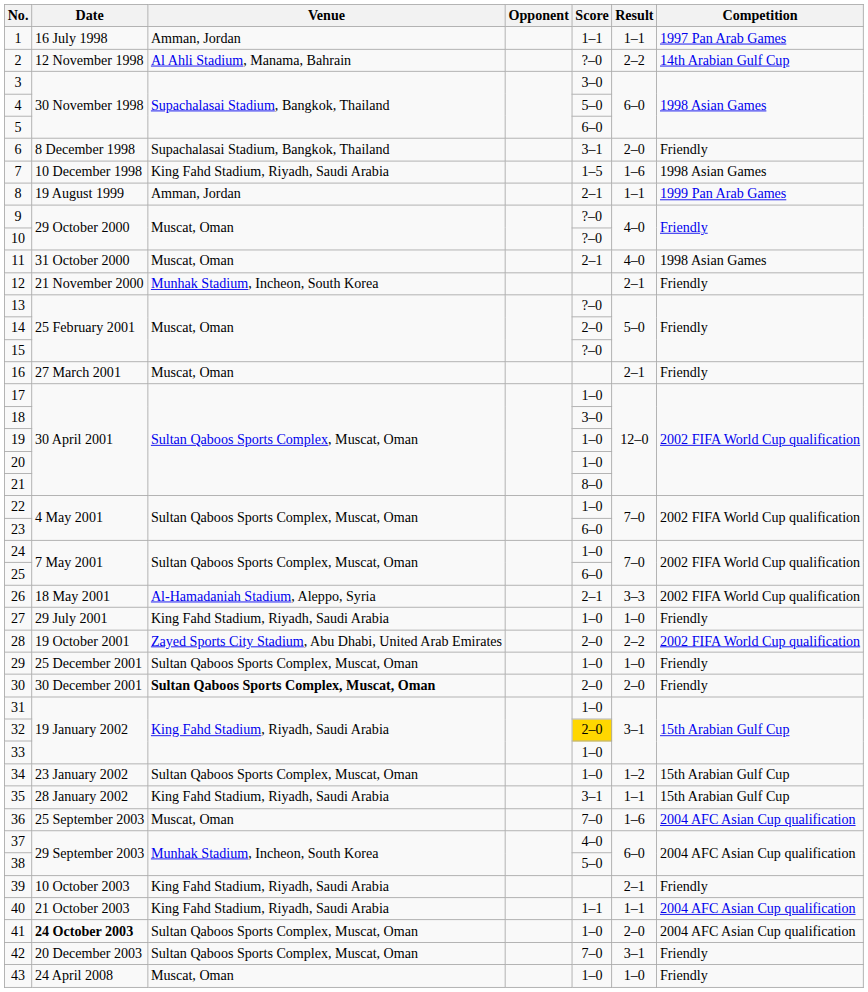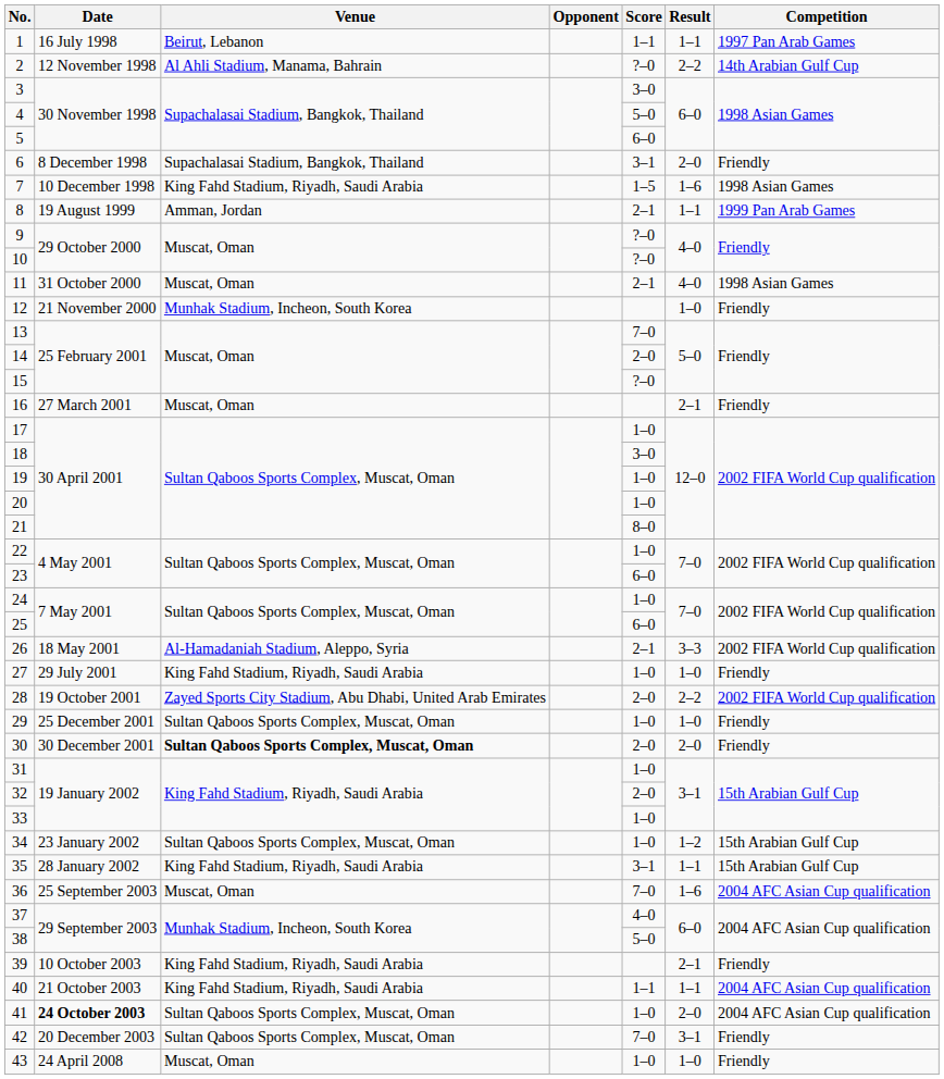 <table class="wikitable sortable">
 <tr>
 <th scope="col">No.</th>
 <th scope="col">Date</th>
 <th scope="col">Venue</th>
 <th scope="col">Opponent</th>
 <th scope="col">Score</th>
 <th scope="col">Result</th>
 <th scope="col">Competition</th>
 </tr>
 <tr>
 <td style="text-align:center">1</td>
 <td>16 July 1998</td>
-<td>Amman, Jordan</td>
+<td><a href='#'>Beirut</a>, Lebanon</td>
 <td></td>
 <td style="text-align:center">1–1</td>
 <td style="text-align:center">1–1</td>
 <td><a href='#'>1997 Pan Arab Games</a></td>
 </tr>
 <tr>
 <td style="text-align:center">2</td>
 <td>12 November 1998</td>
 <td><a href='#'>Al Ahli Stadium</a>, Manama, Bahrain</td>
 <td></td>
 <td style="text-align:center">?–0</td>
 <td style="text-align:center">2–2</td>
 <td><a href='#'>14th Arabian Gulf Cup</a></td>
 </tr>
 <tr>
 <td style="text-align:center">3</td>
 <td rowspan="3">30 November 1998</td>
 <td rowspan="3"><a href='#'>Supachalasai Stadium</a>, Bangkok, Thailand</td>
 <td rowspan="3"></td>
 <td style="text-align:center">3–0</td>
 <td rowspan="3" style="text-align:center">6–0</td>
 <td rowspan="3"><a href='#'>1998 Asian Games</a></td>
 </tr>
 <tr>
 <td style="text-align:center">4</td>
 <td style="text-align:center">5–0</td>
 </tr>
 <tr>
 <td style="text-align:center">5</td>
 <td style="text-align:center">6–0</td>
 </tr>
 <tr>
 <td style="text-align:center">6</td>
 <td>8 December 1998</td>
 <td>Supachalasai Stadium, Bangkok, Thailand</td>
 <td></td>
 <td style="text-align:center">3–1</td>
 <td style="text-align:center">2–0</td>
 <td>Friendly</td>
 </tr>
 <tr>
 <td style="text-align:center">7</td>
 <td>10 December 1998</td>
 <td>King Fahd Stadium, Riyadh, Saudi Arabia</td>
 <td></td>
 <td style="text-align:center">1–5</td>
 <td style="text-align:center">1–6</td>
 <td>1998 Asian Games</td>
 </tr>
 <tr>
 <td style="text-align:center">8</td>
 <td>19 August 1999</td>
 <td>Amman, Jordan</td>
 <td></td>
 <td style="text-align:center">2–1</td>
 <td style="text-align:center">1–1</td>
 <td><a href='#'>1999 Pan Arab Games</a></td>
 </tr>
 <tr>
 <td style="text-align:center">9</td>
 <td rowspan="2">29 October 2000</td>
 <td rowspan="2">Muscat, Oman</td>
 <td rowspan="2"></td>
 <td style="text-align:center">?–0</td>
 <td rowspan="2" style="text-align:center">4–0</td>
 <td rowspan="2"><a href='#'>Friendly</a></td>
 </tr>
 <tr>
 <td style="text-align:center">10</td>
 <td style="text-align:center">?–0</td>
 </tr>
 <tr>
 <td style="text-align:center">11</td>
 <td>31 October 2000</td>
 <td>Muscat, Oman</td>
 <td></td>
 <td style="text-align:center">2–1</td>
 <td style="text-align:center">4–0</td>
 <td>1998 Asian Games</td>
 </tr>
 <tr>
 <td style="text-align:center">12</td>
 <td>21 November 2000</td>
 <td><a href='#'>Munhak Stadium</a>, Incheon, South Korea</td>
 <td></td>
 <td style="text-align:center"></td>
-<td style="text-align:center">2–1</td>
+<td style="text-align:center">1–0</td>
 <td>Friendly</td>
 </tr>
 <tr>
 <td style="text-align:center">13</td>
 <td rowspan="3">25 February 2001</td>
 <td rowspan="3">Muscat, Oman</td>
 <td rowspan="3"></td>
-<td style="text-align:center">?–0</td>
+<td style="text-align:center">7–0</td>
 <td rowspan="3" style="text-align:center">5–0</td>
 <td rowspan="3">Friendly</td>
 </tr>
 <tr>
 <td style="text-align:center">14</td>
 <td style="text-align:center">2–0</td>
 </tr>
 <tr>
 <td style="text-align:center">15</td>
 <td style="text-align:center">?–0</td>
 </tr>
 <tr>
 <td style="text-align:center">16</td>
 <td>27 March 2001</td>
 <td>Muscat, Oman</td>
 <td></td>
 <td style="text-align:center"></td>
 <td style="text-align:center">2–1</td>
 <td>Friendly</td>
 </tr>
 <tr>
 <td style="text-align:center">17</td>
 <td rowspan="5">30 April 2001</td>
 <td rowspan="5"><a href='#'>Sultan Qaboos Sports Complex</a>, Muscat, Oman</td>
 <td rowspan="5"></td>
 <td style="text-align:center">1–0</td>
 <td rowspan="5" style="text-align:center">12–0</td>
 <td rowspan="5"><a href='#'>2002 FIFA World Cup qualification</a></td>
 </tr>
 <tr>
 <td style="text-align:center">18</td>
 <td style="text-align:center">3–0</td>
 </tr>
 <tr>
 <td style="text-align:center">19</td>
 <td style="text-align:center">1–0</td>
 </tr>
 <tr>
 <td style="text-align:center">20</td>
 <td style="text-align:center">1–0</td>
 </tr>
 <tr>
 <td style="text-align:center">21</td>
 <td style="text-align:center">8–0</td>
 </tr>
 <tr>
 <td style="text-align:center">22</td>
 <td rowspan="2">4 May 2001</td>
 <td rowspan="2">Sultan Qaboos Sports Complex, Muscat, Oman</td>
 <td rowspan="2"></td>
 <td style="text-align:center">1–0</td>
 <td rowspan="2" style="text-align:center">7–0</td>
 <td rowspan="2">2002 FIFA World Cup qualification</td>
 </tr>
 <tr>
 <td style="text-align:center">23</td>
 <td style="text-align:center">6–0</td>
 </tr>
 <tr>
 <td style="text-align:center">24</td>
 <td rowspan="2">7 May 2001</td>
 <td rowspan="2">Sultan Qaboos Sports Complex, Muscat, Oman</td>
 <td rowspan="2"></td>
 <td style="text-align:center">1–0</td>
 <td rowspan="2" style="text-align:center">7–0</td>
 <td rowspan="2">2002 FIFA World Cup qualification</td>
 </tr>
 <tr>
 <td style="text-align:center">25</td>
 <td style="text-align:center">6–0</td>
 </tr>
 <tr>
 <td style="text-align:center">26</td>
 <td>18 May 2001</td>
 <td><a href='#'>Al-Hamadaniah Stadium</a>, Aleppo, Syria</td>
 <td></td>
 <td style="text-align:center">2–1</td>
 <td style="text-align:center">3–3</td>
 <td>2002 FIFA World Cup qualification</td>
 </tr>
 <tr>
 <td style="text-align:center">27</td>
 <td>29 July 2001</td>
 <td>King Fahd Stadium, Riyadh, Saudi Arabia</td>
 <td></td>
 <td style="text-align:center">1–0</td>
 <td style="text-align:center">1–0</td>
 <td>Friendly</td>
 </tr>
 <tr>
 <td style="text-align:center">28</td>
 <td>19 October 2001</td>
 <td><a href='#'>Zayed Sports City Stadium</a>, Abu Dhabi, United Arab Emirates</td>
 <td></td>
 <td style="text-align:center">2–0</td>
 <td style="text-align:center">2–2</td>
 <td><a href='#'>2002 FIFA World Cup qualification</a></td>
 </tr>
 <tr>
 <td style="text-align:center">29</td>
 <td>25 December 2001</td>
 <td>Sultan Qaboos Sports Complex, Muscat, Oman</td>
 <td></td>
 <td style="text-align:center">1–0</td>
 <td style="text-align:center">1–0</td>
 <td>Friendly</td>
 </tr>
 <tr>
 <td style="text-align:center">30</td>
 <td>30 December 2001</td>
 <td><strong>Sultan Qaboos Sports Complex, Muscat, Oman</strong></td>
 <td></td>
 <td style="text-align:center">2–0</td>
 <td style="text-align:center">2–0</td>
 <td>Friendly</td>
 </tr>
 <tr>
 <td style="text-align:center">31</td>
 <td rowspan="3">19 January 2002</td>
 <td rowspan="3"><a href='#'>King Fahd Stadium</a>, Riyadh, Saudi Arabia</td>
 <td rowspan="3"></td>
 <td style="text-align:center">1–0</td>
 <td rowspan="3" style="text-align:center">3–1</td>
 <td rowspan="3"><a href='#'>15th Arabian Gulf Cup</a></td>
 </tr>
 <tr>
 <td style="text-align:center">32</td>
-<td style="background: gold; text-align:center">2–0</td>
+<td style="text-align:center">2–0</td>
 </tr>
 <tr>
 <td style="text-align:center">33</td>
 <td style="text-align:center">1–0</td>
 </tr>
 <tr>
 <td style="text-align:center">34</td>
 <td>23 January 2002</td>
 <td>Sultan Qaboos Sports Complex, Muscat, Oman</td>
 <td></td>
 <td style="text-align:center">1–0</td>
 <td style="text-align:center">1–2</td>
 <td>15th Arabian Gulf Cup</td>
 </tr>
 <tr>
 <td style="text-align:center">35</td>
 <td>28 January 2002</td>
 <td>King Fahd Stadium, Riyadh, Saudi Arabia</td>
 <td></td>
 <td style="text-align:center">3–1</td>
 <td style="text-align:center">1–1</td>
 <td>15th Arabian Gulf Cup</td>
 </tr>
 <tr>
 <td style="text-align:center">36</td>
 <td>25 September 2003</td>
 <td>Muscat, Oman</td>
 <td></td>
 <td style="text-align:center">7–0</td>
 <td style="text-align:center">1–6</td>
 <td><a href='#'>2004 AFC Asian Cup qualification</a></td>
 </tr>
 <tr>
 <td style="text-align:center">37</td>
 <td rowspan="2">29 September 2003</td>
 <td rowspan="2"><a href='#'>Munhak Stadium</a>, Incheon, South Korea</td>
 <td rowspan="2"></td>
 <td style="text-align:center">4–0</td>
 <td rowspan="2" style="text-align:center">6–0</td>
 <td rowspan="2">2004 AFC Asian Cup qualification</td>
 </tr>
 <tr>
 <td style="text-align:center">38</td>
 <td style="text-align:center">5–0</td>
 </tr>
 <tr>
 <td style="text-align:center">39</td>
 <td>10 October 2003</td>
 <td>King Fahd Stadium, Riyadh, Saudi Arabia</td>
 <td></td>
 <td style="text-align:center"></td>
 <td style="text-align:center">2–1</td>
 <td>Friendly</td>
 </tr>
 <tr>
 <td style="text-align:center">40</td>
 <td>21 October 2003</td>
 <td>King Fahd Stadium, Riyadh, Saudi Arabia</td>
 <td></td>
 <td style="text-align:center">1–1</td>
 <td style="text-align:center">1–1</td>
 <td><a href='#'>2004 AFC Asian Cup qualification</a></td>
 </tr>
 <tr>
 <td style="text-align:center">41</td>
 <td><strong>24 October 2003</strong></td>
 <td>Sultan Qaboos Sports Complex, Muscat, Oman</td>
 <td></td>
 <td style="text-align:center">1–0</td>
 <td style="text-align:center">2–0</td>
 <td>2004 AFC Asian Cup qualification</td>
 </tr>
 <tr>
 <td style="text-align:center">42</td>
 <td>20 December 2003</td>
 <td>Sultan Qaboos Sports Complex, Muscat, Oman</td>
 <td></td>
 <td style="text-align:center">7–0</td>
 <td style="text-align:center">3–1</td>
 <td>Friendly</td>
 </tr>
 <tr>
 <td style="text-align:center">43</td>
 <td>24 April 2008</td>
 <td>Muscat, Oman</td>
 <td></td>
 <td style="text-align:center">1–0</td>
 <td style="text-align:center">1–0</td>
 <td>Friendly</td>
 </tr>
 </table>
